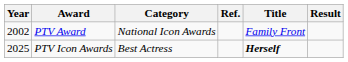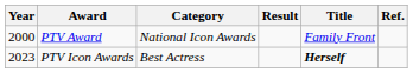 <table class="wikitable">
 <tr>
 <th>Year</th>
 <th>Award</th>
 <th>Category</th>
+<th>Result</th>
+<th>Title</th>
 <th>Ref.</th>
-<th>Title</th>
-<th>Result</th>
 </tr>
 <tr>
-<td>2002</td>
+<td>2000</td>
 <td><em><a href='#'>PTV Award</a></em></td>
 <td><em>National Icon Awards</em></td>
 <td></td>
 <td><em><a href='#'>Family Front</a></em></td>
 <td></td>
 </tr>
 <tr>
-<td>2025</td>
+<td>2023</td>
 <td><em>PTV Icon Awards</em></td>
 <td><em>Best Actress</em></td>
 <td></td>
 <td><strong><em>Herself</em></strong></td>
 <td></td>
 </tr>
 </table>
